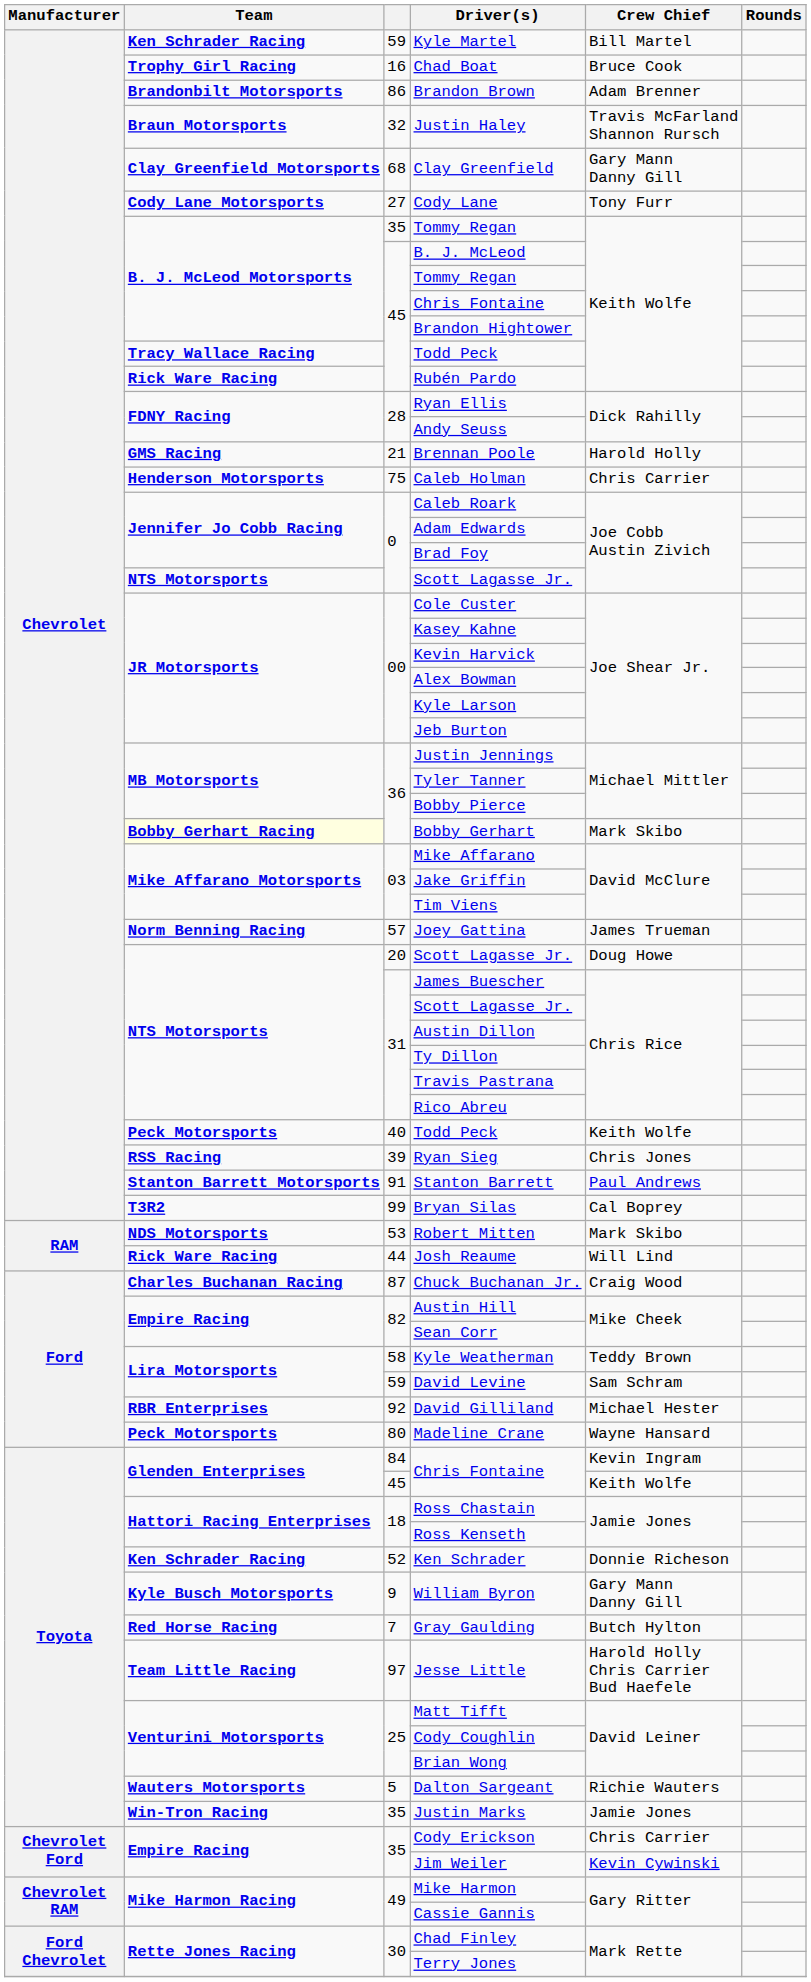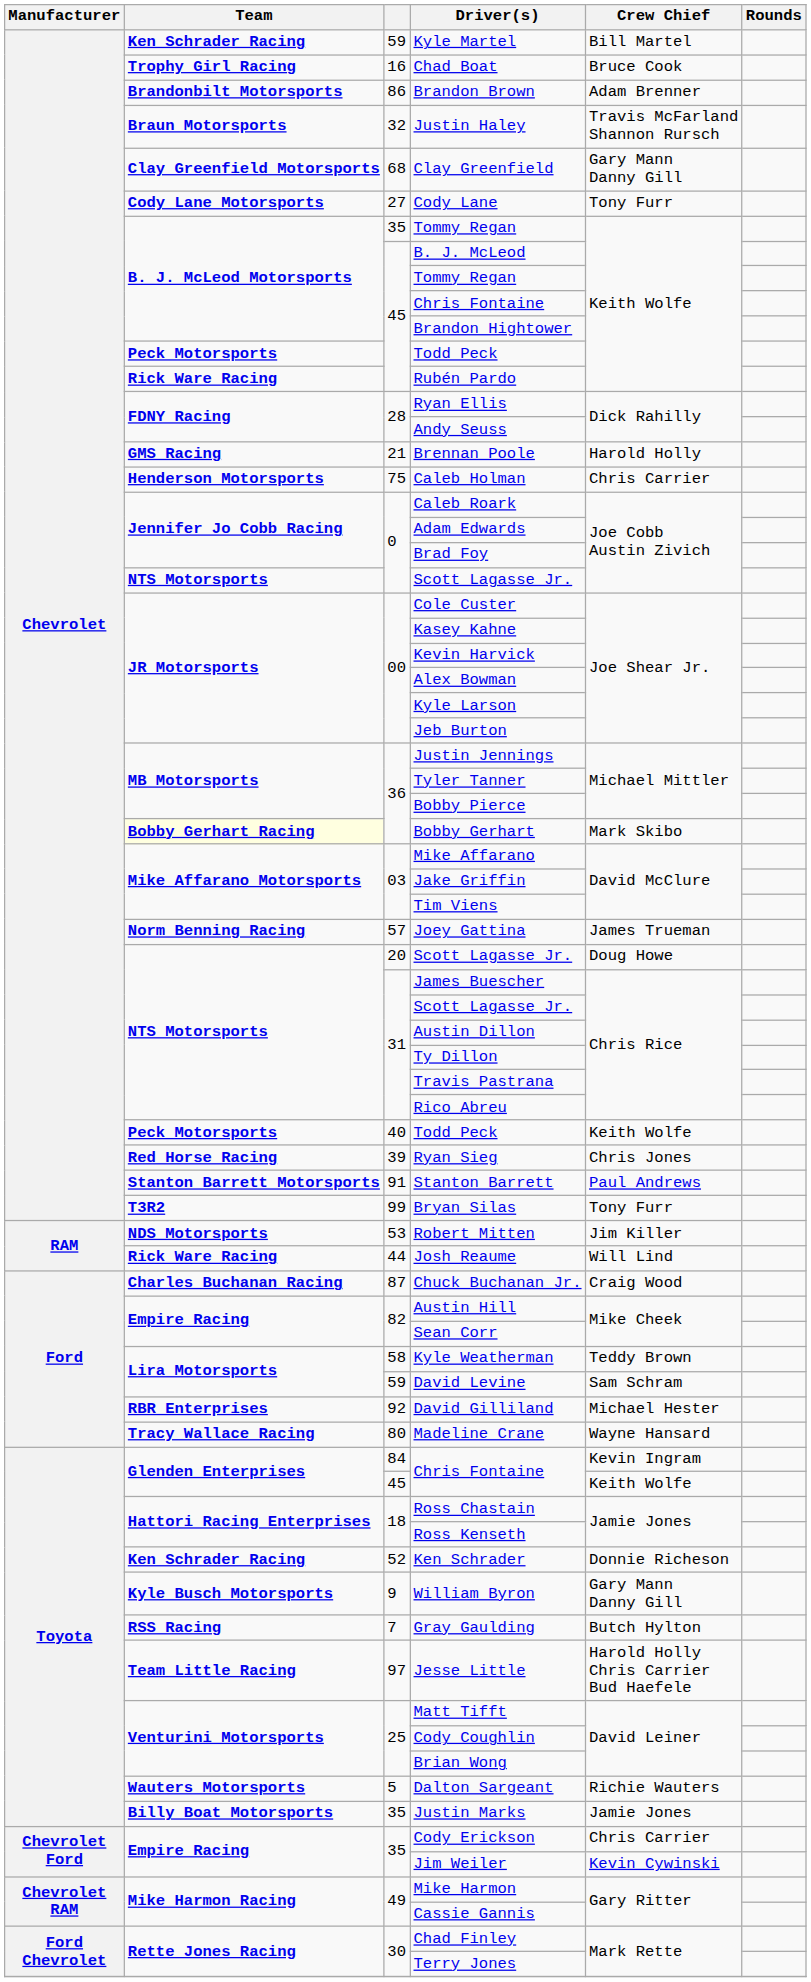 <table class="wikitable" style="font-size: 95%;">
 <tr>
 <th>Manufacturer</th>
 <th>Team</th>
 <th></th>
 <th>Driver(s)</th>
 <th>Crew Chief</th>
 <th>Rounds</th>
 </tr>
 <tr>
 <th rowspan=46><a href='#'>Chevrolet</a></th>
 <td><strong><a href='#'>Ken Schrader Racing</a></strong></td>
 <td>59</td>
 <td><a href='#'>Kyle Martel</a></td>
 <td>Bill Martel</td>
 <td></td>
 </tr>
 <tr>
 <td><strong><a href='#'>Trophy Girl Racing</a></strong></td>
 <td>16</td>
 <td><a href='#'>Chad Boat</a></td>
 <td>Bruce Cook</td>
 <td></td>
 </tr>
 <tr>
 <td><strong><a href='#'>Brandonbilt Motorsports</a></strong></td>
 <td>86</td>
 <td><a href='#'>Brandon Brown</a></td>
 <td>Adam Brenner</td>
 <td></td>
 </tr>
 <tr>
 <td><strong><a href='#'>Braun Motorsports</a></strong></td>
 <td>32</td>
 <td><a href='#'>Justin Haley</a></td>
 <td>Travis McFarland <small>  </small> <br> Shannon Rursch <small>  </small></td>
 <td></td>
 </tr>
 <tr>
 <td><strong><a href='#'>Clay Greenfield Motorsports</a></strong></td>
 <td>68</td>
 <td><a href='#'>Clay Greenfield</a></td>
 <td>Gary Mann <small>  </small> <br> Danny Gill <small>  </small></td>
 <td></td>
 </tr>
 <tr>
 <td><strong><a href='#'>Cody Lane Motorsports</a></strong></td>
 <td>27</td>
 <td><a href='#'>Cody Lane</a></td>
 <td>Tony Furr</td>
 <td></td>
 </tr>
 <tr>
 <td rowspan="5"><strong><a href='#'>B. J. McLeod Motorsports</a></strong></td>
 <td>35</td>
 <td><a href='#'>Tommy Regan</a></td>
 <td rowspan=7>Keith Wolfe</td>
 <td></td>
 </tr>
 <tr>
 <td rowspan=6>45</td>
 <td><a href='#'>B. J. McLeod</a></td>
 <td></td>
 </tr>
 <tr>
 <td><a href='#'>Tommy Regan</a></td>
 <td></td>
 </tr>
 <tr>
 <td><a href='#'>Chris Fontaine</a></td>
 <td></td>
 </tr>
 <tr>
 <td><a href='#'>Brandon Hightower</a></td>
 <td></td>
 </tr>
 <tr>
-<td><strong><a href='#'>Tracy Wallace Racing</a></strong></td>
+<td><strong><a href='#'>Peck Motorsports</a></strong></td>
 <td><a href='#'>Todd Peck</a> </td>
 <td></td>
 </tr>
 <tr>
 <td><strong><a href='#'>Rick Ware Racing</a></strong></td>
 <td><a href='#'>Rubén Pardo</a></td>
 <td></td>
 </tr>
 <tr>
 <td rowspan=2><strong><a href='#'>FDNY Racing</a></strong></td>
 <td rowspan=2>28</td>
 <td><a href='#'>Ryan Ellis</a></td>
 <td rowspan=2>Dick Rahilly</td>
 <td></td>
 </tr>
 <tr>
 <td><a href='#'>Andy Seuss</a></td>
 <td></td>
 </tr>
 <tr>
 <td><strong><a href='#'>GMS Racing</a></strong></td>
 <td>21</td>
 <td><a href='#'>Brennan Poole</a></td>
 <td>Harold Holly</td>
 <td></td>
 </tr>
 <tr>
 <td><strong><a href='#'>Henderson Motorsports</a></strong></td>
 <td>75</td>
 <td><a href='#'>Caleb Holman</a></td>
 <td>Chris Carrier</td>
 <td></td>
 </tr>
 <tr>
 <td rowspan=3><strong><a href='#'>Jennifer Jo Cobb Racing</a></strong></td>
 <td rowspan=4>0</td>
 <td><a href='#'>Caleb Roark</a></td>
 <td rowspan=4>Joe Cobb<br>Austin Zivich</td>
 <td></td>
 </tr>
 <tr>
 <td><a href='#'>Adam Edwards</a></td>
 <td></td>
 </tr>
 <tr>
 <td><a href='#'>Brad Foy</a></td>
 <td></td>
 </tr>
 <tr>
 <td><strong><a href='#'>NTS Motorsports</a></strong></td>
 <td><a href='#'>Scott Lagasse Jr.</a> </td>
 <td></td>
 </tr>
 <tr>
 <td rowspan=6><strong><a href='#'>JR Motorsports</a></strong></td>
 <td rowspan=6>00</td>
 <td><a href='#'>Cole Custer</a></td>
 <td rowspan=6>Joe Shear Jr.</td>
 <td></td>
 </tr>
 <tr>
 <td><a href='#'>Kasey Kahne</a></td>
 <td></td>
 </tr>
 <tr>
 <td><a href='#'>Kevin Harvick</a></td>
 <td></td>
 </tr>
 <tr>
 <td><a href='#'>Alex Bowman</a></td>
 <td></td>
 </tr>
 <tr>
 <td><a href='#'>Kyle Larson</a></td>
 <td></td>
 </tr>
 <tr>
 <td><a href='#'>Jeb Burton</a></td>
 <td></td>
 </tr>
 <tr>
 <td rowspan=3><strong><a href='#'>MB Motorsports</a></strong></td>
 <td rowspan=4>36</td>
 <td><a href='#'>Justin Jennings</a></td>
 <td rowspan=3>Michael Mittler</td>
 <td></td>
 </tr>
 <tr>
 <td><a href='#'>Tyler Tanner</a></td>
 <td></td>
 </tr>
 <tr>
 <td><a href='#'>Bobby Pierce</a></td>
 <td></td>
 </tr>
 <tr>
 <td style="background: lightyellow;"><strong><a href='#'>Bobby Gerhart Racing</a></strong></td>
 <td><a href='#'>Bobby Gerhart</a> </td>
 <td>Mark Skibo</td>
 <td></td>
 </tr>
 <tr>
 <td rowspan=3><strong><a href='#'>Mike Affarano Motorsports</a></strong></td>
 <td rowspan=3>03</td>
 <td><a href='#'>Mike Affarano</a></td>
 <td rowspan=3>David McClure</td>
 <td></td>
 </tr>
 <tr>
 <td><a href='#'>Jake Griffin</a></td>
 <td></td>
 </tr>
 <tr>
 <td><a href='#'>Tim Viens</a></td>
 <td></td>
 </tr>
 <tr>
 <td rowspan=1><strong><a href='#'>Norm Benning Racing</a></strong></td>
 <td rowspan=1>57</td>
 <td><a href='#'>Joey Gattina</a></td>
 <td rowspan=1>James Trueman</td>
 <td></td>
 </tr>
 <tr>
 <td rowspan=7><strong><a href='#'>NTS Motorsports</a></strong></td>
 <td>20</td>
 <td><a href='#'>Scott Lagasse Jr.</a></td>
 <td>Doug Howe</td>
 <td></td>
 </tr>
 <tr>
 <td rowspan=6>31</td>
 <td><a href='#'>James Buescher</a></td>
 <td rowspan=6>Chris Rice</td>
 <td></td>
 </tr>
 <tr>
 <td><a href='#'>Scott Lagasse Jr.</a></td>
 <td></td>
 </tr>
 <tr>
 <td><a href='#'>Austin Dillon</a></td>
 <td></td>
 </tr>
 <tr>
 <td><a href='#'>Ty Dillon</a></td>
 <td></td>
 </tr>
 <tr>
 <td><a href='#'>Travis Pastrana</a></td>
 <td></td>
 </tr>
 <tr>
 <td><a href='#'>Rico Abreu</a></td>
 <td></td>
 </tr>
 <tr>
 <td><strong><a href='#'>Peck Motorsports</a></strong></td>
 <td>40</td>
 <td><a href='#'>Todd Peck</a></td>
 <td>Keith Wolfe</td>
 <td></td>
 </tr>
 <tr>
-<td><strong><a href='#'>RSS Racing</a></strong></td>
+<td><strong><a href='#'>Red Horse Racing</a></strong></td>
 <td>39</td>
 <td><a href='#'>Ryan Sieg</a></td>
 <td>Chris Jones</td>
 <td></td>
 </tr>
 <tr>
 <td><strong><a href='#'>Stanton Barrett Motorsports</a></strong></td>
 <td>91</td>
 <td><a href='#'>Stanton Barrett</a></td>
 <td><a href='#'>Paul Andrews</a></td>
 <td></td>
 </tr>
 <tr>
 <td><strong><a href='#'>T3R2</a></strong></td>
 <td>99</td>
 <td><a href='#'>Bryan Silas</a></td>
-<td>Cal Boprey</td>
+<td>Tony Furr</td>
 <td></td>
 </tr>
 <tr>
 <th rowspan=2><a href='#'>RAM</a></th>
 <td><strong><a href='#'>NDS Motorsports</a></strong></td>
 <td>53</td>
 <td><a href='#'>Robert Mitten</a></td>
-<td>Mark Skibo</td>
+<td>Jim Killer</td>
 <td></td>
 </tr>
 <tr>
 <td><strong><a href='#'>Rick Ware Racing</a></strong></td>
 <td>44</td>
 <td><a href='#'>Josh Reaume</a></td>
 <td>Will Lind</td>
 <td></td>
 </tr>
 <tr>
 <th rowspan=7><a href='#'>Ford</a></th>
 <td><strong><a href='#'>Charles Buchanan Racing</a></strong></td>
 <td>87</td>
 <td><a href='#'>Chuck Buchanan Jr.</a></td>
 <td>Craig Wood</td>
 <td></td>
 </tr>
 <tr>
 <td rowspan=2><strong><a href='#'>Empire Racing</a></strong></td>
 <td rowspan=2>82</td>
 <td><a href='#'>Austin Hill</a></td>
 <td rowspan=2>Mike Cheek</td>
 <td></td>
 </tr>
 <tr>
 <td><a href='#'>Sean Corr</a></td>
 <td></td>
 </tr>
 <tr>
 <td rowspan=2><strong><a href='#'>Lira Motorsports</a></strong></td>
 <td>58</td>
 <td><a href='#'>Kyle Weatherman</a></td>
 <td>Teddy Brown</td>
 <td></td>
 </tr>
 <tr>
 <td>59</td>
 <td><a href='#'>David Levine</a></td>
 <td>Sam Schram</td>
 <td></td>
 </tr>
 <tr>
 <td><strong><a href='#'>RBR Enterprises</a></strong></td>
 <td>92</td>
 <td><a href='#'>David Gilliland</a></td>
 <td>Michael Hester</td>
 <td></td>
 </tr>
 <tr>
-<td><strong><a href='#'>Peck Motorsports</a></strong></td>
+<td><strong><a href='#'>Tracy Wallace Racing</a></strong></td>
 <td>80</td>
 <td><a href='#'>Madeline Crane</a></td>
 <td>Wayne Hansard</td>
 <td></td>
 </tr>
 <tr>
 <th rowspan=13><a href='#'>Toyota</a></th>
 <td rowspan=2><strong><a href='#'>Glenden Enterprises</a></strong></td>
 <td>84</td>
 <td rowspan=2><a href='#'>Chris Fontaine</a></td>
 <td>Kevin Ingram</td>
 <td></td>
 </tr>
 <tr>
 <td>45</td>
 <td>Keith Wolfe</td>
 <td></td>
 </tr>
 <tr>
 <td rowspan=2><strong><a href='#'>Hattori Racing Enterprises</a></strong></td>
 <td rowspan=2>18</td>
 <td><a href='#'>Ross Chastain</a></td>
 <td rowspan=2>Jamie Jones</td>
 <td></td>
 </tr>
 <tr>
 <td><a href='#'>Ross Kenseth</a></td>
 <td></td>
 </tr>
 <tr>
 <td><strong><a href='#'>Ken Schrader Racing</a></strong></td>
 <td>52</td>
 <td><a href='#'>Ken Schrader</a></td>
 <td>Donnie Richeson</td>
 <td></td>
 </tr>
 <tr>
 <td><strong><a href='#'>Kyle Busch Motorsports</a></strong></td>
 <td>9</td>
 <td><a href='#'>William Byron</a></td>
 <td>Gary Mann <small>  </small> <br> Danny Gill <small>  </small></td>
 <td></td>
 </tr>
 <tr>
-<td><strong><a href='#'>Red Horse Racing</a></strong></td>
+<td><strong><a href='#'>RSS Racing</a></strong></td>
 <td>7</td>
 <td><a href='#'>Gray Gaulding</a></td>
 <td>Butch Hylton</td>
 <td></td>
 </tr>
 <tr>
 <td><strong><a href='#'>Team Little Racing</a></strong></td>
 <td>97</td>
 <td><a href='#'>Jesse Little</a></td>
 <td>Harold Holly  <small>  </small> <br> Chris Carrier <small>  </small> <br> Bud Haefele <small>  </small></td>
 <td></td>
 </tr>
 <tr>
 <td rowspan=3><strong><a href='#'>Venturini Motorsports</a></strong></td>
 <td rowspan=3>25</td>
 <td><a href='#'>Matt Tifft</a></td>
 <td rowspan=3>David Leiner</td>
 <td></td>
 </tr>
 <tr>
 <td><a href='#'>Cody Coughlin</a></td>
 <td></td>
 </tr>
 <tr>
 <td><a href='#'>Brian Wong</a></td>
 <td></td>
 </tr>
 <tr>
 <td><strong><a href='#'>Wauters Motorsports</a></strong></td>
 <td>5</td>
 <td><a href='#'>Dalton Sargeant</a></td>
 <td>Richie Wauters</td>
 <td></td>
 </tr>
 <tr>
-<td><strong><a href='#'>Win-Tron Racing</a></strong></td>
+<td><strong><a href='#'>Billy Boat Motorsports</a></strong></td>
 <td>35</td>
 <td><a href='#'>Justin Marks</a></td>
 <td>Jamie Jones</td>
 <td></td>
 </tr>
 <tr>
 <th rowspan=2><a href='#'>Chevrolet</a> <small></small> <br> <a href='#'>Ford</a> <small></small></th>
 <td rowspan=2><strong><a href='#'>Empire Racing</a></strong></td>
 <td rowspan=2>35</td>
 <td><a href='#'>Cody Erickson</a></td>
 <td>Chris Carrier</td>
 <td></td>
 </tr>
 <tr>
 <td><a href='#'>Jim Weiler</a></td>
 <td><a href='#'>Kevin Cywinski</a></td>
 <td></td>
 </tr>
 <tr>
 <th rowspan=2><a href='#'>Chevrolet</a> <small></small> <br> <a href='#'>RAM</a> <small></small></th>
 <td rowspan=2><strong><a href='#'>Mike Harmon Racing</a></strong></td>
 <td rowspan=2>49</td>
 <td><a href='#'>Mike Harmon</a></td>
 <td rowspan=2>Gary Ritter</td>
 <td></td>
 </tr>
 <tr>
 <td><a href='#'>Cassie Gannis</a></td>
 <td></td>
 </tr>
 <tr>
 <th rowspan=2><a href='#'>Ford</a> <small></small> <br> <a href='#'>Chevrolet</a> <small></small></th>
 <td rowspan=2><strong><a href='#'>Rette Jones Racing</a></strong></td>
 <td rowspan=2>30</td>
 <td><a href='#'>Chad Finley</a></td>
 <td rowspan=2>Mark Rette</td>
 <td></td>
 </tr>
 <tr>
 <td><a href='#'>Terry Jones</a></td>
 <td></td>
 </tr>
 <tr>
 </tr>
 </table>
